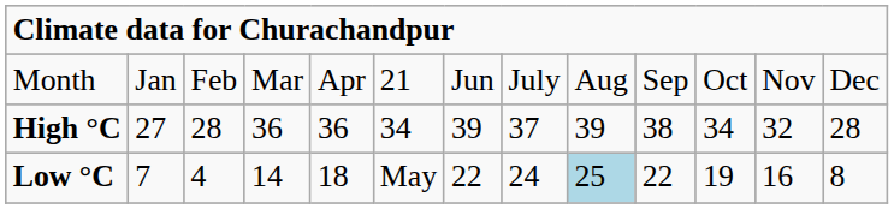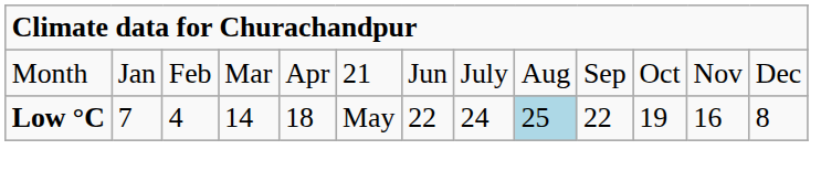 <table class="wikitable">
 <tr>
 <td colspan="13"><strong>Climate data for Churachandpur</strong></td>
 </tr>
 <tr>
 <td>Month</td>
 <td>Jan</td>
 <td>Feb</td>
 <td>Mar</td>
 <td>Apr</td>
 <td>21</td>
 <td>Jun</td>
 <td>July</td>
 <td>Aug</td>
 <td>Sep</td>
 <td>Oct</td>
 <td>Nov</td>
 <td>Dec</td>
 </tr>
 <tr>
-<td><strong>High °C</strong></td>
-<td>27</td>
-<td>28</td>
-<td>36</td>
-<td>36</td>
-<td>34</td>
-<td>39</td>
-<td>37</td>
-<td>39</td>
-<td>38</td>
-<td>34</td>
-<td>32</td>
-<td>28</td>
-</tr>
-<tr>
 <td><strong>Low °C</strong></td>
 <td>7</td>
 <td>4</td>
 <td>14</td>
 <td>18</td>
 <td>May</td>
 <td>22</td>
 <td>24</td>
 <td style="background: lightblue;">25</td>
 <td>22</td>
 <td>19</td>
 <td>16</td>
 <td>8</td>
 </tr>
 </table>
